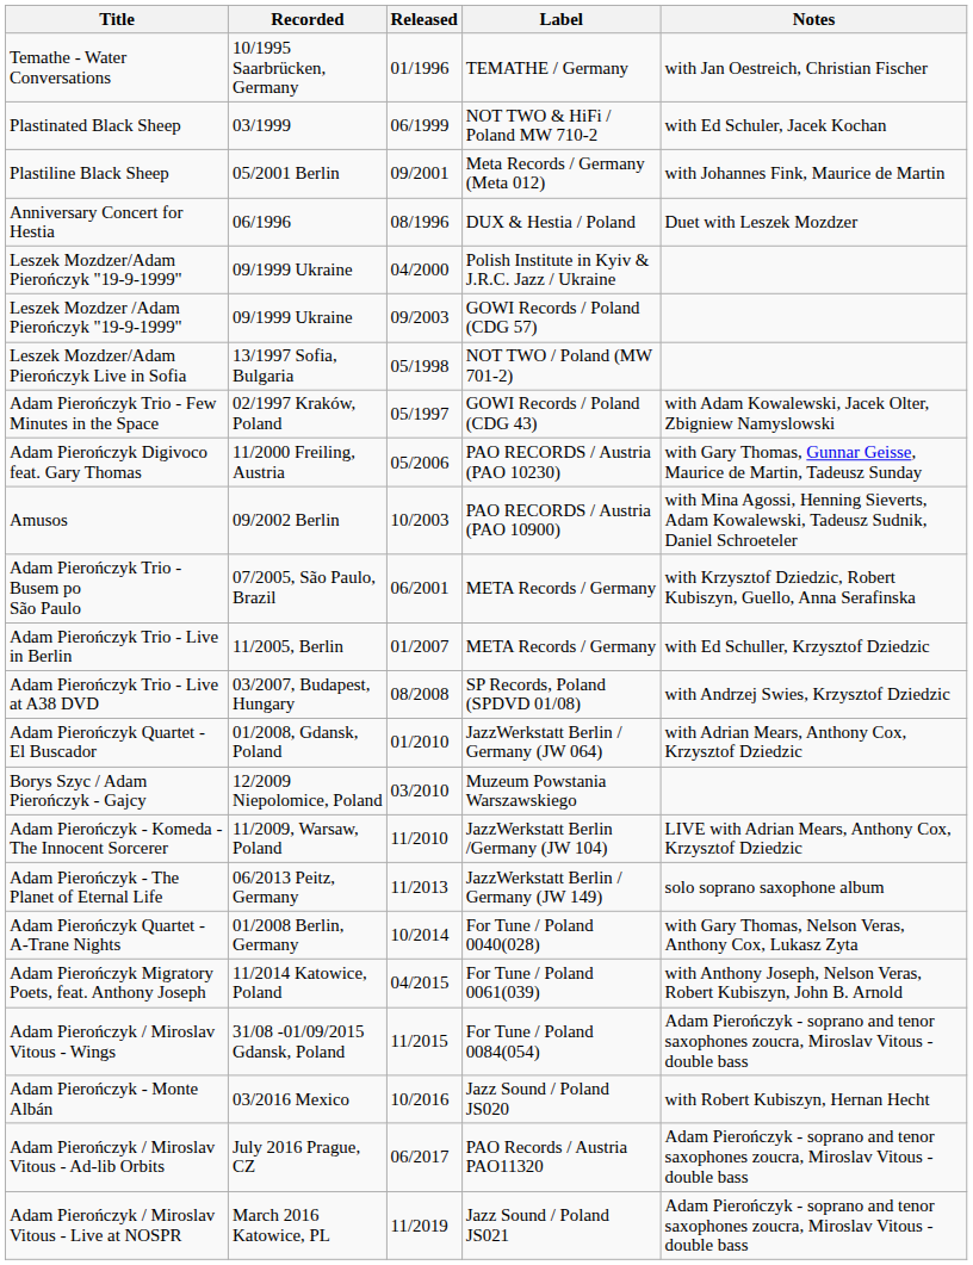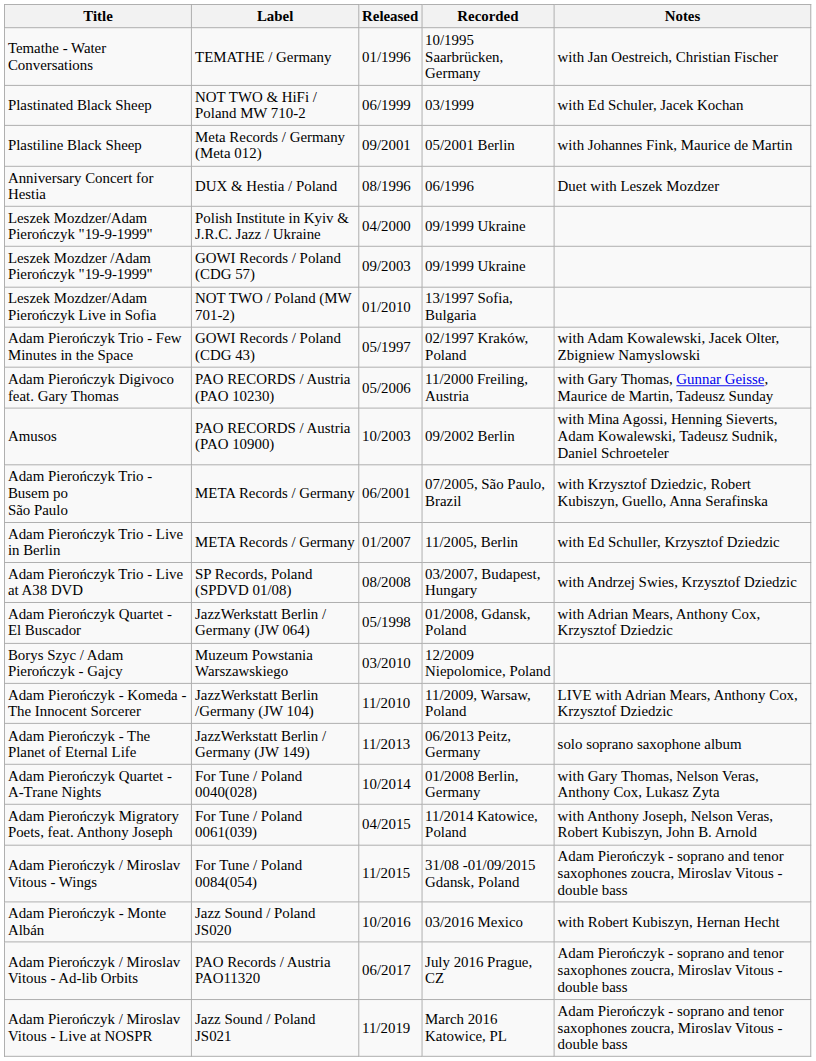 <table class="wikitable">
 <tr>
 <th><strong>Title</strong></th>
+<th><strong>Label</strong></th>
+<th><strong>Released</strong></th>
 <th><strong>Recorded</strong></th>
-<th><strong>Released</strong></th>
-<th><strong>Label</strong></th>
 <th><strong>Notes</strong></th>
 </tr>
 <tr>
 <td>Temathe - Water Conversations</td>
+<td>TEMATHE / Germany</td>
+<td>01/1996</td>
 <td>10/1995 Saarbrücken, Germany</td>
-<td>01/1996</td>
-<td>TEMATHE / Germany</td>
 <td>with Jan Oestreich, Christian Fischer</td>
 </tr>
 <tr>
 <td>Plastinated Black Sheep</td>
+<td>NOT TWO & HiFi / Poland MW 710-2</td>
+<td>06/1999</td>
 <td>03/1999</td>
-<td>06/1999</td>
-<td>NOT TWO & HiFi / Poland MW 710-2</td>
 <td>with Ed Schuler, Jacek Kochan</td>
 </tr>
 <tr>
 <td>Plastiline Black Sheep</td>
+<td>Meta Records / Germany (Meta 012)</td>
+<td>09/2001</td>
 <td>05/2001 Berlin</td>
-<td>09/2001</td>
-<td>Meta Records / Germany (Meta 012)</td>
 <td>with Johannes Fink, Maurice de Martin</td>
 </tr>
 <tr>
 <td>Anniversary Concert for Hestia</td>
+<td>DUX & Hestia / Poland</td>
+<td>08/1996</td>
 <td>06/1996</td>
-<td>08/1996</td>
-<td>DUX & Hestia / Poland</td>
 <td>Duet with Leszek Mozdzer</td>
 </tr>
 <tr>
 <td>Leszek Mozdzer/Adam Pierończyk "19-9-1999"</td>
+<td>Polish Institute in Kyiv & J.R.C. Jazz / Ukraine</td>
+<td>04/2000</td>
 <td>09/1999 Ukraine</td>
-<td>04/2000</td>
-<td>Polish Institute in Kyiv & J.R.C. Jazz / Ukraine</td>
 <td></td>
 </tr>
 <tr>
 <td>Leszek Mozdzer /Adam Pierończyk "19-9-1999"</td>
+<td>GOWI Records / Poland (CDG 57)</td>
+<td>09/2003</td>
 <td>09/1999 Ukraine</td>
-<td>09/2003</td>
-<td>GOWI Records / Poland (CDG 57)</td>
 <td></td>
 </tr>
 <tr>
 <td>Leszek Mozdzer/Adam Pierończyk Live in Sofia</td>
+<td>NOT TWO / Poland (MW 701-2)</td>
+<td>01/2010</td>
 <td>13/1997 Sofia, Bulgaria</td>
-<td>05/1998</td>
-<td>NOT TWO / Poland (MW 701-2)</td>
 <td></td>
 </tr>
 <tr>
 <td>Adam Pierończyk Trio - Few Minutes in the Space</td>
+<td>GOWI Records / Poland (CDG 43)</td>
+<td>05/1997</td>
 <td>02/1997 Kraków, Poland</td>
-<td>05/1997</td>
-<td>GOWI Records / Poland (CDG 43)</td>
 <td>with Adam Kowalewski, Jacek Olter, Zbigniew Namyslowski</td>
 </tr>
 <tr>
 <td>Adam Pierończyk Digivoco feat. Gary Thomas</td>
+<td>PAO RECORDS / Austria (PAO 10230)</td>
+<td>05/2006</td>
 <td>11/2000 Freiling, Austria</td>
-<td>05/2006</td>
-<td>PAO RECORDS / Austria (PAO 10230)</td>
 <td>with Gary Thomas, <a href='#'>Gunnar Geisse</a>, Maurice de Martin, Tadeusz Sunday</td>
 </tr>
 <tr>
 <td>Amusos</td>
+<td>PAO RECORDS / Austria (PAO 10900)</td>
+<td>10/2003</td>
 <td>09/2002 Berlin</td>
-<td>10/2003</td>
-<td>PAO RECORDS / Austria (PAO 10900)</td>
 <td>with Mina Agossi, Henning Sieverts, Adam Kowalewski, Tadeusz Sudnik, Daniel Schroeteler</td>
 </tr>
 <tr>
 <td>Adam Pierończyk Trio - Busem po<br>São Paulo</td>
+<td>META Records / Germany</td>
+<td>06/2001</td>
 <td>07/2005, São Paulo, Brazil</td>
-<td>06/2001</td>
-<td>META Records / Germany</td>
 <td>with Krzysztof Dziedzic, Robert Kubiszyn, Guello, Anna Serafinska</td>
 </tr>
 <tr>
 <td>Adam Pierończyk Trio - Live in Berlin</td>
+<td>META Records / Germany</td>
+<td>01/2007</td>
 <td>11/2005, Berlin</td>
-<td>01/2007</td>
-<td>META Records / Germany</td>
 <td>with Ed Schuller, Krzysztof Dziedzic</td>
 </tr>
 <tr>
 <td>Adam Pierończyk Trio - Live at A38 DVD</td>
+<td>SP Records, Poland (SPDVD 01/08)</td>
+<td>08/2008</td>
 <td>03/2007, Budapest, Hungary</td>
-<td>08/2008</td>
-<td>SP Records, Poland (SPDVD 01/08)</td>
 <td>with Andrzej Swies, Krzysztof Dziedzic</td>
 </tr>
 <tr>
 <td>Adam Pierończyk Quartet - El Buscador</td>
+<td>JazzWerkstatt Berlin / Germany (JW 064)</td>
+<td>05/1998</td>
 <td>01/2008, Gdansk, Poland</td>
-<td>01/2010</td>
-<td>JazzWerkstatt Berlin / Germany (JW 064)</td>
 <td>with Adrian Mears, Anthony Cox, Krzysztof Dziedzic</td>
 </tr>
 <tr>
 <td>Borys Szyc / Adam Pierończyk - Gajcy</td>
+<td>Muzeum Powstania Warszawskiego</td>
+<td>03/2010</td>
 <td>12/2009 Niepolomice, Poland</td>
-<td>03/2010</td>
-<td>Muzeum Powstania Warszawskiego</td>
 <td></td>
 </tr>
 <tr>
 <td>Adam Pierończyk - Komeda - The Innocent Sorcerer</td>
+<td>JazzWerkstatt Berlin /Germany (JW 104)</td>
+<td>11/2010</td>
 <td>11/2009, Warsaw, Poland</td>
-<td>11/2010</td>
-<td>JazzWerkstatt Berlin /Germany (JW 104)</td>
 <td>LIVE with Adrian Mears, Anthony Cox, Krzysztof Dziedzic</td>
 </tr>
 <tr>
 <td>Adam Pierończyk - The Planet of Eternal Life</td>
+<td>JazzWerkstatt Berlin / Germany (JW 149)</td>
+<td>11/2013</td>
 <td>06/2013 Peitz, Germany</td>
-<td>11/2013</td>
-<td>JazzWerkstatt Berlin / Germany (JW 149)</td>
 <td>solo soprano saxophone album</td>
 </tr>
 <tr>
 <td>Adam Pierończyk Quartet - A-Trane Nights</td>
+<td>For Tune / Poland 0040(028)</td>
+<td>10/2014</td>
 <td>01/2008 Berlin, Germany</td>
-<td>10/2014</td>
-<td>For Tune / Poland 0040(028)</td>
 <td>with Gary Thomas, Nelson Veras, Anthony Cox, Lukasz Zyta</td>
 </tr>
 <tr>
 <td>Adam Pierończyk Migratory Poets, feat. Anthony Joseph</td>
+<td>For Tune / Poland 0061(039)</td>
+<td>04/2015</td>
 <td>11/2014 Katowice, Poland</td>
-<td>04/2015</td>
-<td>For Tune / Poland 0061(039)</td>
 <td>with Anthony Joseph, Nelson Veras, Robert Kubiszyn, John B. Arnold</td>
 </tr>
 <tr>
 <td>Adam Pierończyk / Miroslav Vitous - Wings</td>
+<td>For Tune / Poland<br>0084(054)</td>
+<td>11/2015</td>
 <td>31/08 -01/09/2015 Gdansk, Poland</td>
-<td>11/2015</td>
-<td>For Tune / Poland<br>0084(054)</td>
 <td>Adam Pierończyk - soprano and tenor saxophones zoucra, Miroslav Vitous - double bass</td>
 </tr>
 <tr>
 <td>Adam Pierończyk - Monte Albán</td>
+<td>Jazz Sound / Poland JS020</td>
+<td>10/2016</td>
 <td>03/2016 Mexico</td>
-<td>10/2016</td>
-<td>Jazz Sound / Poland JS020</td>
 <td>with Robert Kubiszyn, Hernan Hecht</td>
 </tr>
 <tr>
 <td>Adam Pierończyk / Miroslav Vitous - Ad-lib Orbits</td>
+<td>PAO Records / Austria PAO11320</td>
+<td>06/2017</td>
 <td>July 2016 Prague, CZ</td>
-<td>06/2017</td>
-<td>PAO Records / Austria PAO11320</td>
 <td>Adam Pierończyk - soprano and tenor saxophones zoucra, Miroslav Vitous - double bass</td>
 </tr>
 <tr>
 <td>Adam Pierończyk / Miroslav Vitous - Live at NOSPR</td>
+<td>Jazz Sound / Poland JS021</td>
+<td>11/2019</td>
 <td>March 2016 Katowice, PL</td>
-<td>11/2019</td>
-<td>Jazz Sound / Poland JS021</td>
 <td>Adam Pierończyk - soprano and tenor saxophones zoucra, Miroslav Vitous - double bass</td>
 </tr>
 </table>
